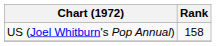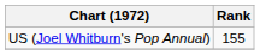 <table class="wikitable">
 <tr>
 <th>Chart (1972)</th>
 <th style="text-align:center;">Rank</th>
 </tr>
 <tr>
 <td>US (<a href='#'>Joel Whitburn</a>'s <em>Pop Annual</em>)</td>
-<td style="text-align:center;">158</td>
+<td style="text-align:center;">155</td>
 </tr>
 <tr>
 </tr>
 </table>
